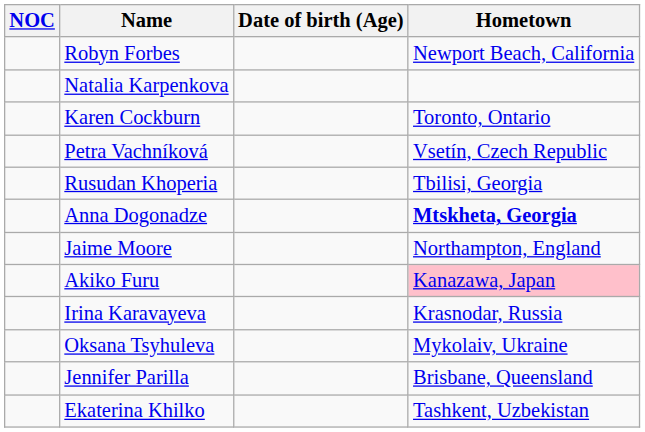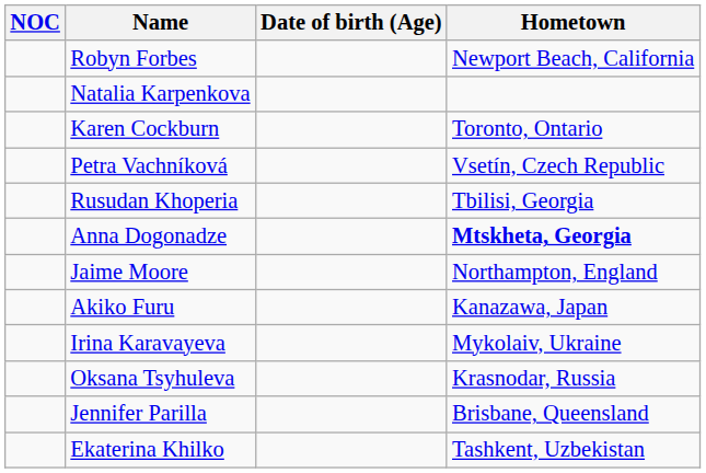 <table class="wikitable sortable">
 <tr>
 <th><a href='#'>NOC</a></th>
 <th>Name</th>
 <th>Date of birth (Age)</th>
 <th>Hometown</th>
 </tr>
 <tr>
 <td></td>
 <td><a href='#'>Robyn Forbes</a></td>
 <td></td>
 <td><a href='#'>Newport Beach, California</a></td>
 </tr>
 <tr>
 <td></td>
 <td><a href='#'>Natalia Karpenkova</a></td>
 <td></td>
 <td></td>
 </tr>
 <tr>
 <td></td>
 <td><a href='#'>Karen Cockburn</a></td>
 <td></td>
 <td><a href='#'>Toronto, Ontario</a></td>
 </tr>
 <tr>
 <td></td>
 <td><a href='#'>Petra Vachníková</a></td>
 <td></td>
 <td><a href='#'>Vsetín, Czech Republic</a></td>
 </tr>
 <tr>
 <td></td>
 <td><a href='#'>Rusudan Khoperia</a></td>
 <td></td>
 <td><a href='#'>Tbilisi, Georgia</a></td>
 </tr>
 <tr>
 <td></td>
 <td><a href='#'>Anna Dogonadze</a></td>
 <td></td>
 <td><strong><a href='#'>Mtskheta, Georgia</a></strong></td>
 </tr>
 <tr>
 <td></td>
 <td><a href='#'>Jaime Moore</a></td>
 <td></td>
 <td><a href='#'>Northampton, England</a></td>
 </tr>
 <tr>
 <td></td>
 <td><a href='#'>Akiko Furu</a></td>
 <td></td>
-<td style="background: pink;"><a href='#'>Kanazawa, Japan</a></td>
+<td><a href='#'>Kanazawa, Japan</a></td>
 </tr>
 <tr>
 <td></td>
 <td><a href='#'>Irina Karavayeva</a></td>
 <td></td>
-<td><a href='#'>Krasnodar, Russia</a></td>
+<td><a href='#'>Mykolaiv, Ukraine</a></td>
 </tr>
 <tr>
 <td></td>
 <td><a href='#'>Oksana Tsyhuleva</a></td>
 <td></td>
-<td><a href='#'>Mykolaiv, Ukraine</a></td>
+<td><a href='#'>Krasnodar, Russia</a></td>
 </tr>
 <tr>
 <td></td>
 <td><a href='#'>Jennifer Parilla</a></td>
 <td></td>
 <td><a href='#'>Brisbane, Queensland</a></td>
 </tr>
 <tr>
 <td></td>
 <td><a href='#'>Ekaterina Khilko</a></td>
 <td></td>
 <td><a href='#'>Tashkent, Uzbekistan</a></td>
 </tr>
 </table>
